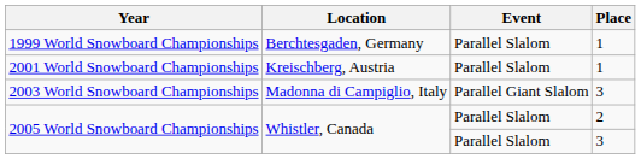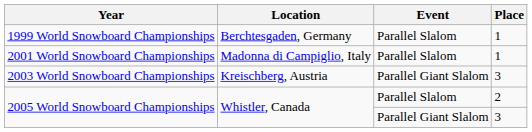 <table class="wikitable">
 <tr>
 <th>Year</th>
 <th>Location</th>
 <th>Event</th>
 <th>Place</th>
 </tr>
 <tr>
 <td><a href='#'>1999 World Snowboard Championships</a></td>
 <td><a href='#'>Berchtesgaden</a>, Germany</td>
 <td>Parallel Slalom</td>
 <td>1</td>
 </tr>
 <tr>
 <td><a href='#'>2001 World Snowboard Championships</a></td>
-<td><a href='#'>Kreischberg</a>, Austria</td>
+<td><a href='#'>Madonna di Campiglio</a>, Italy</td>
 <td>Parallel Slalom</td>
 <td>1</td>
 </tr>
 <tr>
 <td><a href='#'>2003 World Snowboard Championships</a></td>
-<td><a href='#'>Madonna di Campiglio</a>, Italy</td>
+<td><a href='#'>Kreischberg</a>, Austria</td>
 <td>Parallel Giant Slalom</td>
 <td>3</td>
 </tr>
 <tr>
 <td rowspan="2"><a href='#'>2005 World Snowboard Championships</a></td>
 <td rowspan="2"><a href='#'>Whistler</a>, Canada</td>
 <td>Parallel Slalom</td>
 <td>2</td>
 </tr>
 <tr>
-<td>Parallel Slalom</td>
+<td>Parallel Giant Slalom</td>
 <td>3</td>
 </tr>
 </table>
